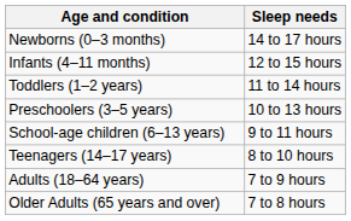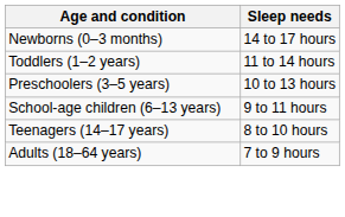 <table class="wikitable sortable">
 <tr>
 <th>Age and condition</th>
 <th>Sleep needs</th>
 </tr>
 <tr>
 <td>Newborns (0–3 months)</td>
 <td>14 to 17 hours</td>
-</tr>
-<tr>
-<td>Infants (4–11 months)</td>
-<td>12 to 15 hours</td>
 </tr>
 <tr>
 <td>Toddlers (1–2 years)</td>
 <td>11 to 14 hours</td>
 </tr>
 <tr>
 <td>Preschoolers (3–5 years)</td>
 <td>10 to 13 hours</td>
 </tr>
 <tr>
 <td>School-age children (6–13 years)    </td>
 <td>9 to 11 hours</td>
 </tr>
 <tr>
 <td>Teenagers (14–17 years)</td>
 <td>8 to 10 hours</td>
 </tr>
 <tr>
 <td>Adults (18–64 years)</td>
 <td>7 to 9 hours</td>
 </tr>
-<tr>
-<td>Older Adults (65 years and over)</td>
-<td>7 to 8 hours</td>
-</tr>
 </table>
